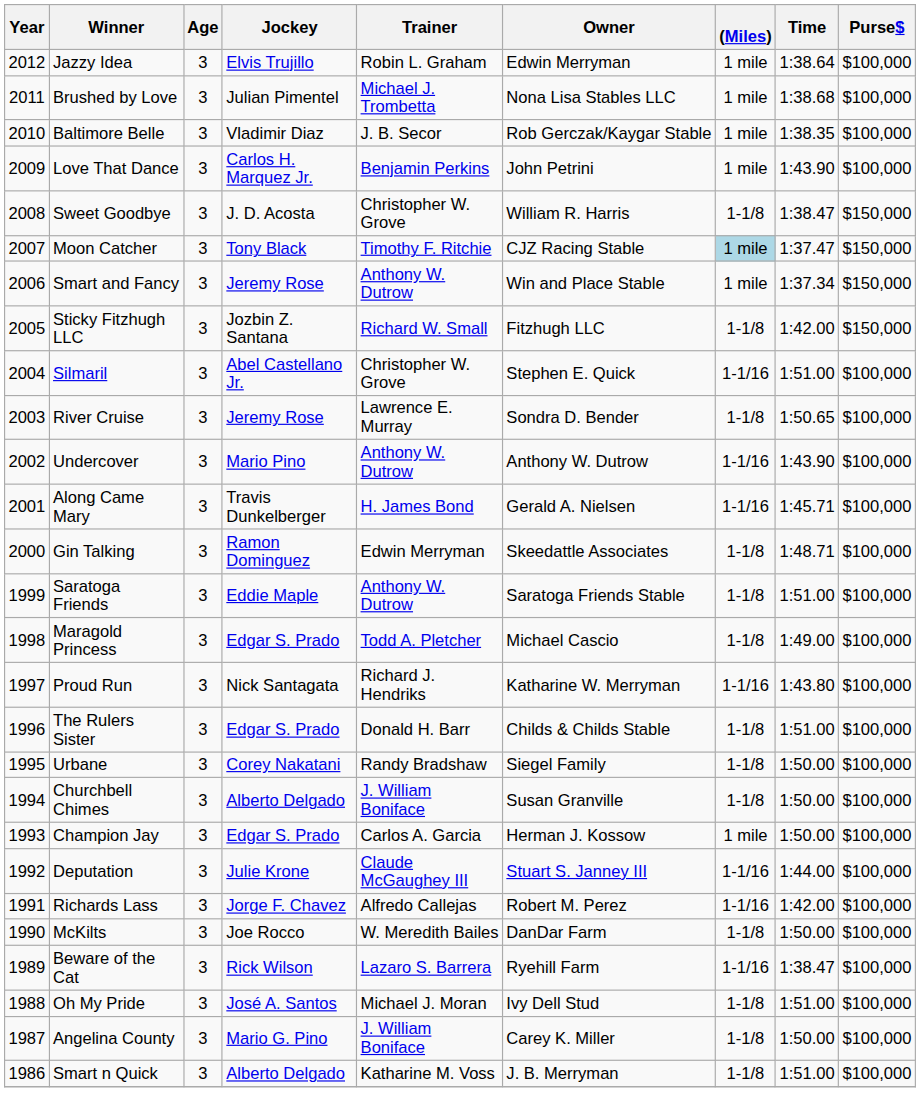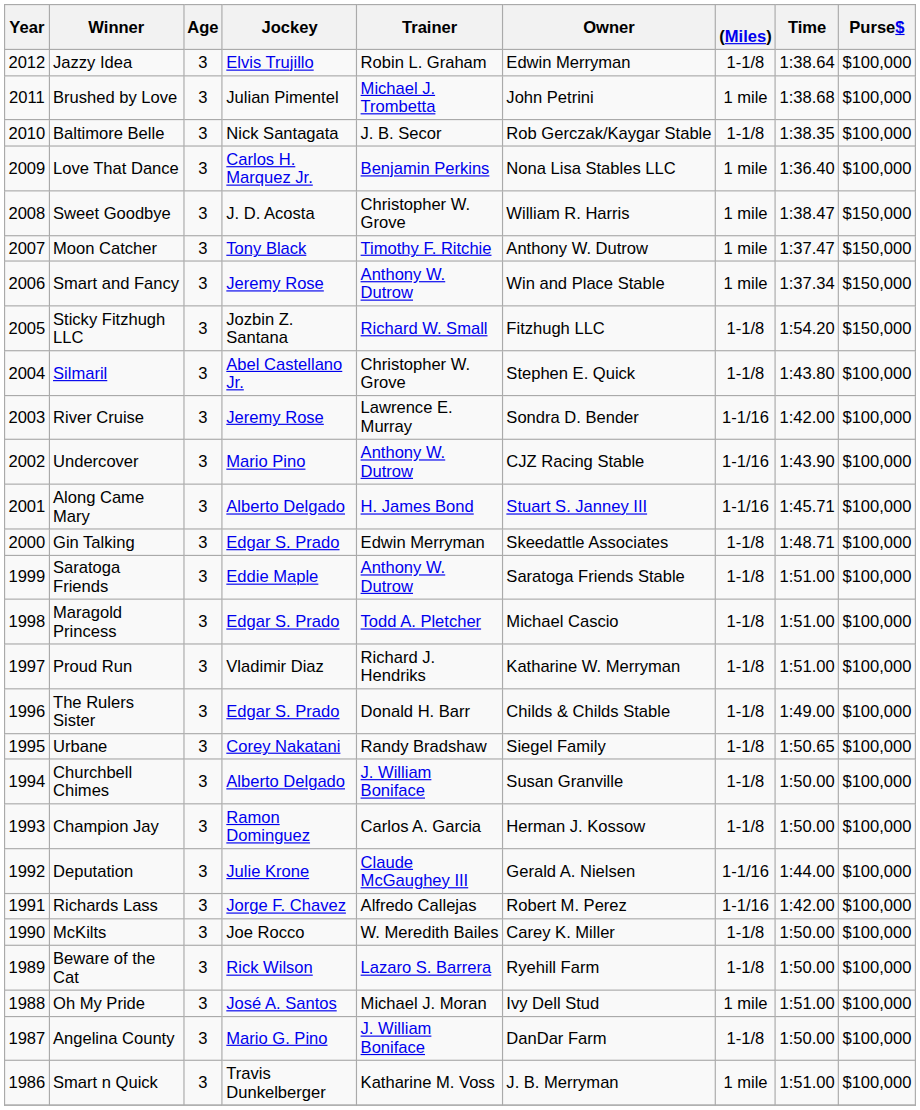 <table class="wikitable sortable" style="font-size:90%">
 <tr>
 <th style="width:30px">Year</th>
 <th style="width:110px">Winner</th>
 <th style="width:20px">Age</th>
 <th style="width:110px">Jockey</th>
 <th style="width:120px">Trainer</th>
 <th>Owner<br></th>
 <th style="width:25px"><br> <span>(<a href='#'>Miles</a>)</span></th>
 <th style="width:25px">Time</th>
 <th style="width:35px">Purse<a href='#'>$</a></th>
 </tr>
 <tr>
 <td align=center>2012</td>
 <td>Jazzy Idea</td>
 <td align=center>3</td>
 <td><a href='#'>Elvis Trujillo</a></td>
 <td>Robin L. Graham</td>
 <td>Edwin Merryman</td>
-<td align=center>1 mile</td>
+<td align=center>1-1/8</td>
 <td align=center>1:38.64</td>
 <td align=center>$100,000</td>
 </tr>
 <tr>
 <td align=center>2011</td>
 <td>Brushed by Love</td>
 <td align=center>3</td>
 <td>Julian Pimentel</td>
 <td><a href='#'>Michael J. Trombetta</a></td>
-<td>Nona Lisa Stables LLC</td>
+<td>John Petrini</td>
 <td align=center>1 mile</td>
 <td align=center>1:38.68</td>
 <td align=center>$100,000</td>
 </tr>
 <tr>
 <td align=center>2010</td>
 <td>Baltimore Belle</td>
 <td align=center>3</td>
-<td>Vladimir Diaz</td>
+<td>Nick Santagata</td>
 <td>J. B. Secor</td>
 <td>Rob Gerczak/Kaygar Stable</td>
-<td align=center>1 mile</td>
+<td align=center>1-1/8</td>
 <td align=center>1:38.35</td>
 <td align=center>$100,000</td>
 </tr>
 <tr>
 <td align=center>2009</td>
 <td>Love That Dance</td>
 <td align=center>3</td>
 <td><a href='#'>Carlos H. Marquez Jr.</a></td>
 <td><a href='#'>Benjamin Perkins</a></td>
-<td>John Petrini</td>
+<td>Nona Lisa Stables LLC</td>
 <td align=center>1 mile</td>
-<td align=center>1:43.90</td>
+<td align=center>1:36.40</td>
 <td align=center>$100,000</td>
 </tr>
 <tr>
 <td align=center>2008</td>
 <td>Sweet Goodbye</td>
 <td align=center>3</td>
 <td>J. D. Acosta</td>
 <td>Christopher W. Grove</td>
 <td>William R. Harris</td>
-<td align=center>1-1/8</td>
+<td align=center>1 mile</td>
 <td align=center>1:38.47</td>
 <td align=center>$150,000</td>
 </tr>
 <tr>
 <td align=center>2007</td>
 <td>Moon Catcher</td>
 <td align=center>3</td>
 <td><a href='#'>Tony Black</a></td>
 <td><a href='#'>Timothy F. Ritchie</a></td>
-<td>CJZ Racing Stable</td>
-<td align=center style="background: lightblue;">1 mile</td>
+<td>Anthony W. Dutrow</td>
+<td align=center>1 mile</td>
 <td align=center>1:37.47</td>
 <td align=center>$150,000</td>
 </tr>
 <tr>
 <td align=center>2006</td>
 <td>Smart and Fancy</td>
 <td align=center>3</td>
 <td><a href='#'>Jeremy Rose</a></td>
 <td><a href='#'>Anthony W. Dutrow</a></td>
 <td>Win and Place Stable</td>
 <td align=center>1 mile</td>
 <td align=center>1:37.34</td>
 <td align=center>$150,000</td>
 </tr>
 <tr>
 <td align=center>2005</td>
 <td>Sticky Fitzhugh LLC</td>
 <td align=center>3</td>
 <td>Jozbin Z. Santana</td>
 <td><a href='#'>Richard W. Small</a></td>
 <td>Fitzhugh LLC</td>
 <td align=center>1-1/8</td>
-<td align=center>1:42.00</td>
+<td align=center>1:54.20</td>
 <td align=center>$150,000</td>
 </tr>
 <tr>
 <td align=center>2004</td>
 <td><a href='#'>Silmaril</a></td>
 <td align=center>3</td>
 <td><a href='#'>Abel Castellano Jr.</a></td>
 <td>Christopher W. Grove</td>
 <td>Stephen E. Quick</td>
-<td align=center>1-1/16</td>
-<td align=center>1:51.00</td>
+<td align=center>1-1/8</td>
+<td align=center>1:43.80</td>
 <td align=center>$100,000</td>
 </tr>
 <tr>
 <td align=center>2003</td>
 <td>River Cruise</td>
 <td align=center>3</td>
 <td><a href='#'>Jeremy Rose</a></td>
 <td>Lawrence E. Murray</td>
 <td>Sondra D. Bender</td>
-<td align=center>1-1/8</td>
-<td align=center>1:50.65</td>
+<td align=center>1-1/16</td>
+<td align=center>1:42.00</td>
 <td align=center>$100,000</td>
 </tr>
 <tr>
 <td align=center>2002</td>
 <td>Undercover</td>
 <td align=center>3</td>
 <td><a href='#'>Mario Pino</a></td>
 <td><a href='#'>Anthony W. Dutrow</a></td>
-<td>Anthony W. Dutrow</td>
+<td>CJZ Racing Stable</td>
 <td align=center>1-1/16</td>
 <td align=center>1:43.90</td>
 <td align=center>$100,000</td>
 </tr>
 <tr>
 <td align=center>2001</td>
 <td>Along Came Mary</td>
 <td align=center>3</td>
-<td>Travis Dunkelberger</td>
+<td><a href='#'>Alberto Delgado</a></td>
 <td><a href='#'>H. James Bond</a></td>
-<td>Gerald A. Nielsen</td>
+<td><a href='#'>Stuart S. Janney III</a></td>
 <td align=center>1-1/16</td>
 <td align=center>1:45.71</td>
 <td align=center>$100,000</td>
 </tr>
 <tr>
 <td align=center>2000</td>
 <td>Gin Talking</td>
 <td align=center>3</td>
-<td><a href='#'>Ramon Dominguez</a></td>
+<td><a href='#'>Edgar S. Prado</a></td>
 <td>Edwin Merryman</td>
 <td>Skeedattle Associates</td>
 <td align=center>1-1/8</td>
 <td align=center>1:48.71</td>
 <td align=center>$100,000</td>
 </tr>
 <tr>
 <td align=center>1999</td>
 <td>Saratoga Friends</td>
 <td align=center>3</td>
 <td><a href='#'>Eddie Maple</a></td>
 <td><a href='#'>Anthony W. Dutrow</a></td>
 <td>Saratoga Friends Stable</td>
 <td align=center>1-1/8</td>
 <td align=center>1:51.00</td>
 <td align=center>$100,000</td>
 </tr>
 <tr>
 <td align=center>1998</td>
 <td>Maragold Princess</td>
 <td align=center>3</td>
 <td><a href='#'>Edgar S. Prado</a></td>
 <td><a href='#'>Todd A. Pletcher</a></td>
 <td>Michael Cascio</td>
 <td align=center>1-1/8</td>
-<td align=center>1:49.00</td>
+<td align=center>1:51.00</td>
 <td align=center>$100,000</td>
 </tr>
 <tr>
 <td align=center>1997</td>
 <td>Proud Run</td>
 <td align=center>3</td>
-<td>Nick Santagata</td>
+<td>Vladimir Diaz</td>
 <td>Richard J. Hendriks</td>
 <td>Katharine W. Merryman</td>
-<td align=center>1-1/16</td>
-<td align=center>1:43.80</td>
+<td align=center>1-1/8</td>
+<td align=center>1:51.00</td>
 <td align=center>$100,000</td>
 </tr>
 <tr>
 <td align=center>1996</td>
 <td>The Rulers Sister</td>
 <td align=center>3</td>
 <td><a href='#'>Edgar S. Prado</a></td>
 <td>Donald H. Barr</td>
 <td>Childs & Childs Stable</td>
 <td align=center>1-1/8</td>
-<td align=center>1:51.00</td>
+<td align=center>1:49.00</td>
 <td align=center>$100,000</td>
 </tr>
 <tr>
 <td align=center>1995</td>
 <td>Urbane</td>
 <td align=center>3</td>
 <td><a href='#'>Corey Nakatani</a></td>
 <td>Randy Bradshaw</td>
 <td>Siegel Family</td>
 <td align=center>1-1/8</td>
-<td align=center>1:50.00</td>
+<td align=center>1:50.65</td>
 <td align=center>$100,000</td>
 </tr>
 <tr>
 <td align=center>1994</td>
 <td>Churchbell Chimes</td>
 <td align=center>3</td>
 <td><a href='#'>Alberto Delgado</a></td>
 <td><a href='#'>J. William Boniface</a></td>
 <td>Susan Granville</td>
 <td align=center>1-1/8</td>
 <td align=center>1:50.00</td>
 <td align=center>$100,000</td>
 </tr>
 <tr>
 <td align=center>1993</td>
 <td>Champion Jay</td>
 <td align=center>3</td>
-<td><a href='#'>Edgar S. Prado</a></td>
+<td><a href='#'>Ramon Dominguez</a></td>
 <td>Carlos A. Garcia</td>
 <td>Herman J. Kossow</td>
-<td align=center>1 mile</td>
+<td align=center>1-1/8</td>
 <td align=center>1:50.00</td>
 <td align=center>$100,000</td>
 </tr>
 <tr>
 <td align=center>1992</td>
 <td>Deputation</td>
 <td align=center>3</td>
 <td><a href='#'>Julie Krone</a></td>
 <td><a href='#'>Claude McGaughey III</a></td>
-<td><a href='#'>Stuart S. Janney III</a></td>
+<td>Gerald A. Nielsen</td>
 <td align=center>1-1/16</td>
 <td align=center>1:44.00</td>
 <td align=center>$100,000</td>
 </tr>
 <tr>
 <td align=center>1991</td>
 <td>Richards Lass</td>
 <td align=center>3</td>
 <td><a href='#'>Jorge F. Chavez</a></td>
 <td>Alfredo Callejas</td>
 <td>Robert M. Perez</td>
 <td align=center>1-1/16</td>
 <td align=center>1:42.00</td>
 <td align=center>$100,000</td>
 </tr>
 <tr>
 <td align=center>1990</td>
 <td>McKilts</td>
 <td align=center>3</td>
 <td>Joe Rocco</td>
 <td>W. Meredith Bailes</td>
-<td>DanDar Farm</td>
+<td>Carey K. Miller</td>
 <td align=center>1-1/8</td>
 <td align=center>1:50.00</td>
 <td align=center>$100,000</td>
 </tr>
 <tr>
 <td align=center>1989</td>
 <td>Beware of the Cat</td>
 <td align=center>3</td>
 <td><a href='#'>Rick Wilson</a></td>
 <td><a href='#'>Lazaro S. Barrera</a></td>
 <td>Ryehill Farm</td>
-<td align=center>1-1/16</td>
-<td align=center>1:38.47</td>
+<td align=center>1-1/8</td>
+<td align=center>1:50.00</td>
 <td align=center>$100,000</td>
 </tr>
 <tr>
 <td align=center>1988</td>
 <td>Oh My Pride</td>
 <td align=center>3</td>
 <td><a href='#'>José A. Santos</a></td>
 <td>Michael J. Moran</td>
 <td>Ivy Dell Stud</td>
-<td align=center>1-1/8</td>
+<td align=center>1 mile</td>
 <td align=center>1:51.00</td>
 <td align=center>$100,000</td>
 </tr>
 <tr>
 <td align=center>1987</td>
 <td>Angelina County</td>
 <td align=center>3</td>
 <td><a href='#'>Mario G. Pino</a></td>
 <td><a href='#'>J. William Boniface</a></td>
-<td>Carey K. Miller</td>
+<td>DanDar Farm</td>
 <td align=center>1-1/8</td>
 <td align=center>1:50.00</td>
 <td align=center>$100,000</td>
 </tr>
 <tr>
 <td align=center>1986</td>
 <td>Smart n Quick</td>
 <td align=center>3</td>
-<td><a href='#'>Alberto Delgado</a></td>
+<td>Travis Dunkelberger</td>
 <td>Katharine M. Voss</td>
 <td>J. B. Merryman</td>
-<td align=center>1-1/8</td>
+<td align=center>1 mile</td>
 <td align=center>1:51.00</td>
 <td align=center>$100,000</td>
 </tr>
 <tr>
 </tr>
 </table>
